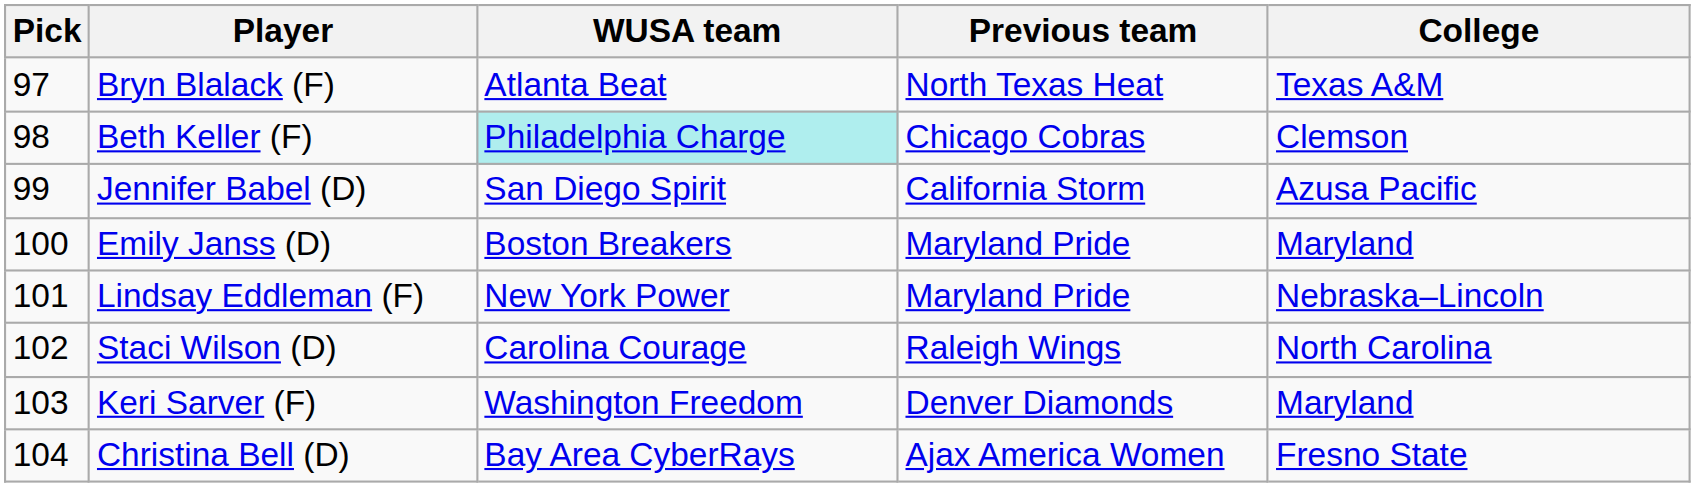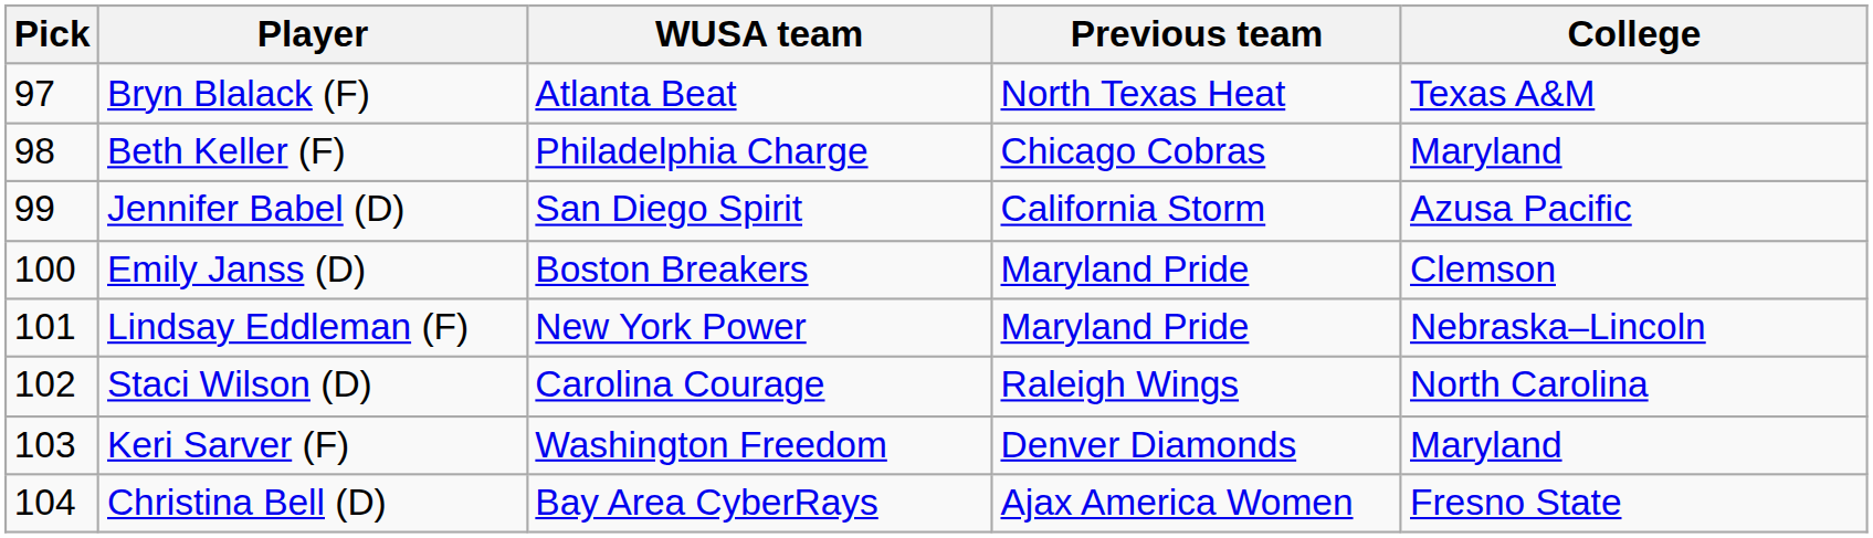 <table class="wikitable">
 <tr>
 <th width="5%">Pick</th>
 <th width="23%">Player</th>
 <th width="25%">WUSA team</th>
 <th width="22%">Previous team</th>
 <th width="35%">College</th>
 </tr>
 <tr>
 <td>97</td>
 <td><a href='#'>Bryn Blalack</a> (F)</td>
 <td><a href='#'>Atlanta Beat</a></td>
 <td><a href='#'>North Texas Heat</a></td>
 <td><a href='#'>Texas A&M</a></td>
 </tr>
 <tr>
 <td>98</td>
 <td><a href='#'>Beth Keller</a> (F)</td>
-<td style="background: paleturquoise;"><a href='#'>Philadelphia Charge</a></td>
+<td><a href='#'>Philadelphia Charge</a></td>
 <td><a href='#'>Chicago Cobras</a></td>
-<td><a href='#'>Clemson</a></td>
+<td><a href='#'>Maryland</a></td>
 </tr>
 <tr>
 <td>99</td>
 <td><a href='#'>Jennifer Babel</a> (D)</td>
 <td><a href='#'>San Diego Spirit</a></td>
 <td><a href='#'>California Storm</a></td>
 <td><a href='#'>Azusa Pacific</a></td>
 </tr>
 <tr>
 <td>100</td>
 <td><a href='#'>Emily Janss</a> (D)</td>
 <td><a href='#'>Boston Breakers</a></td>
 <td><a href='#'>Maryland Pride</a></td>
-<td><a href='#'>Maryland</a></td>
+<td><a href='#'>Clemson</a></td>
 </tr>
 <tr>
 <td>101</td>
 <td><a href='#'>Lindsay Eddleman</a> (F)</td>
 <td><a href='#'>New York Power</a></td>
 <td><a href='#'>Maryland Pride</a></td>
 <td><a href='#'>Nebraska–Lincoln</a></td>
 </tr>
 <tr>
 <td>102</td>
 <td><a href='#'>Staci Wilson</a> (D)</td>
 <td><a href='#'>Carolina Courage</a></td>
 <td><a href='#'>Raleigh Wings</a></td>
 <td><a href='#'>North Carolina</a></td>
 </tr>
 <tr>
 <td>103</td>
 <td><a href='#'>Keri Sarver</a> (F)</td>
 <td><a href='#'>Washington Freedom</a></td>
 <td><a href='#'>Denver Diamonds</a></td>
 <td><a href='#'>Maryland</a></td>
 </tr>
 <tr>
 <td>104</td>
 <td><a href='#'>Christina Bell</a> (D)</td>
 <td><a href='#'>Bay Area CyberRays</a></td>
 <td><a href='#'>Ajax America Women</a></td>
 <td><a href='#'>Fresno State</a></td>
 </tr>
 </table>
